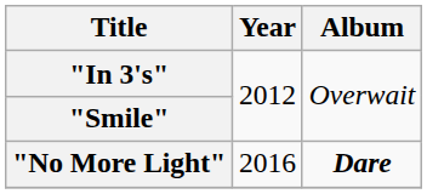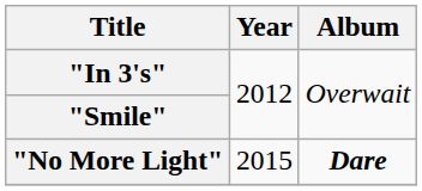 <table class="wikitable plainrowheaders" style="text-align:center;">
 <tr>
 <th scope="col">Title</th>
 <th scope="col">Year</th>
 <th scope="col">Album</th>
 </tr>
 <tr>
 <th scope="row">"In 3's"</th>
 <td rowspan="2">2012</td>
 <td rowspan="2"><em>Overwait</em></td>
 </tr>
 <tr>
 <th scope="row">"Smile"</th>
 </tr>
 <tr>
 <th scope="row">"No More Light"</th>
-<td>2016</td>
+<td>2015</td>
 <td><strong><em>Dare</em></strong></td>
 </tr>
 <tr>
 </tr>
 </table>
